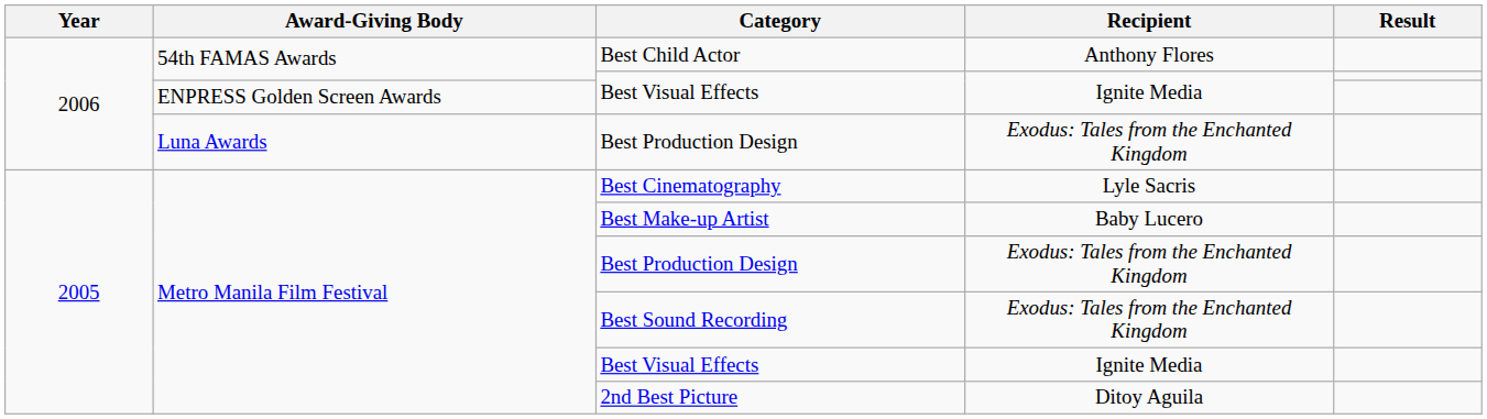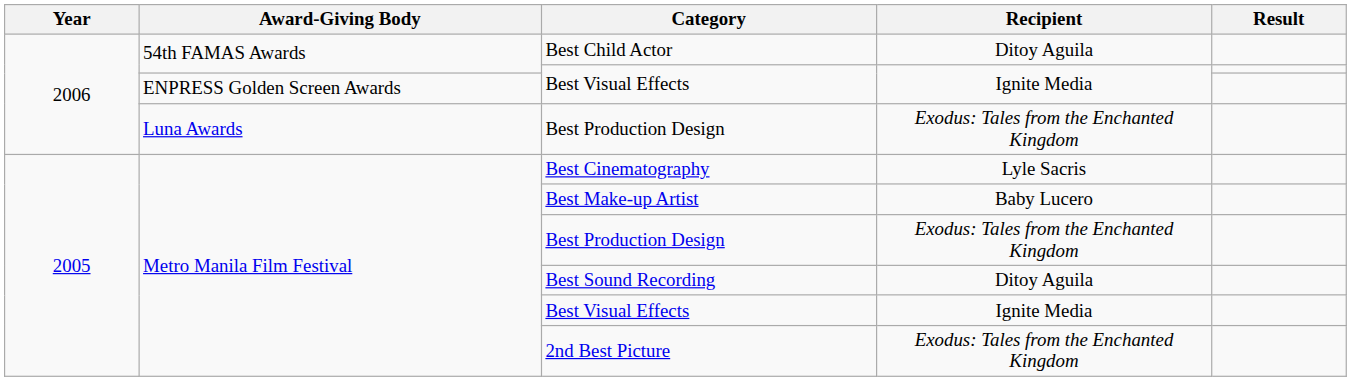 <table | width="90%" class="wikitable sortable">
 <tr>
 <th width="10%">Year</th>
 <th width="30%">Award-Giving Body</th>
 <th width="25%">Category</th>
 <th width="25%">Recipient</th>
 <th width="10%">Result</th>
 </tr>
 <tr>
 <td rowspan=4 align=center>2006</td>
 <td rowspan=2>54th FAMAS Awards</td>
 <td>Best Child Actor</td>
-<td align=center>Anthony Flores</td>
+<td align="center">Ditoy Aguila</td>
 <td></td>
 </tr>
 <tr>
 <td rowspan=2>Best Visual Effects</td>
 <td rowspan=2 align=center>Ignite Media</td>
 <td></td>
 </tr>
 <tr>
 <td>ENPRESS Golden Screen Awards</td>
 <td></td>
 </tr>
 <tr>
 <td><a href='#'>Luna Awards</a></td>
 <td>Best Production Design</td>
 <td align="center"><em>Exodus: Tales from the Enchanted Kingdom</em></td>
 <td></td>
 </tr>
 <tr>
 <td rowspan="6" align="center"><a href='#'>2005</a></td>
 <td rowspan="6" align="left"><a href='#'>Metro Manila Film Festival</a></td>
 <td align="left"><a href='#'>Best Cinematography</a></td>
 <td align="center">Lyle Sacris</td>
 <td></td>
 </tr>
 <tr>
 <td align="left"><a href='#'>Best Make-up Artist</a></td>
 <td align="center">Baby Lucero</td>
 <td></td>
 </tr>
 <tr>
 <td align="left"><a href='#'>Best Production Design</a></td>
 <td align="center"><em>Exodus: Tales from the Enchanted Kingdom</em></td>
 <td></td>
 </tr>
 <tr>
 <td align="left"><a href='#'>Best Sound Recording</a></td>
-<td align="center"><em>Exodus: Tales from the Enchanted Kingdom</em></td>
+<td align="center">Ditoy Aguila</td>
 <td></td>
 </tr>
 <tr>
 <td align="left"><a href='#'>Best Visual Effects</a></td>
 <td align="center">Ignite Media</td>
 <td></td>
 </tr>
 <tr>
 <td align="left"><a href='#'>2nd Best Picture</a></td>
-<td align="center">Ditoy Aguila</td>
+<td align="center"><em>Exodus: Tales from the Enchanted Kingdom</em></td>
 <td></td>
 </tr>
 </table>
